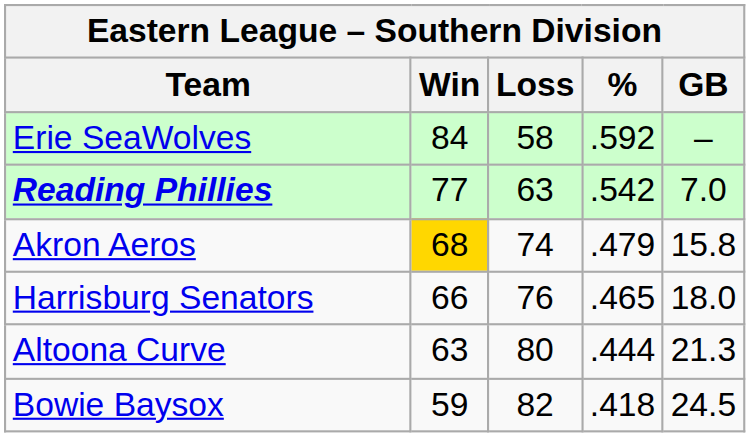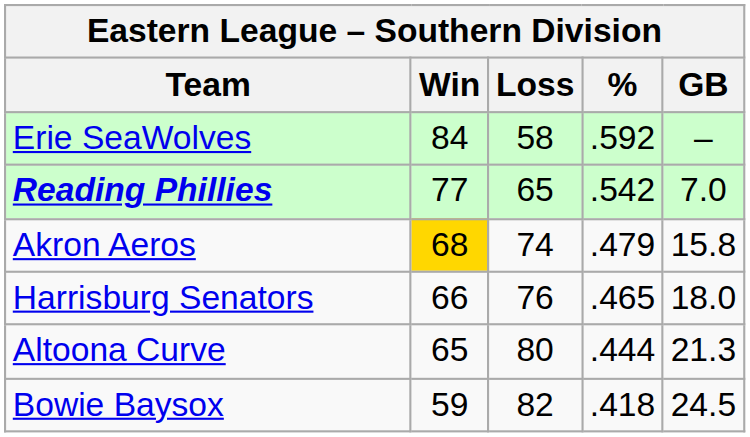 <table class="wikitable">
 <tr>
 <th colspan="5">Eastern League – Southern Division</th>
 </tr>
 <tr>
 <th width="55%">Team</th>
 <th>Win</th>
 <th>Loss</th>
 <th>%</th>
 <th>GB</th>
 </tr>
 <tr align=center bgcolor="#CCFFCC">
 <td align=left><a href='#'>Erie SeaWolves</a></td>
 <td>84</td>
 <td>58</td>
 <td>.592</td>
 <td>–</td>
 </tr>
 <tr align=center bgcolor="#CCFFCC">
 <td align=left><strong><em><a href='#'>Reading Phillies</a></em></strong></td>
 <td>77</td>
-<td>63</td>
+<td>65</td>
 <td>.542</td>
 <td>7.0</td>
 </tr>
 <tr align=center>
 <td align=left><a href='#'>Akron Aeros</a></td>
 <td style="background: gold;">68</td>
 <td>74</td>
 <td>.479</td>
 <td>15.8</td>
 </tr>
 <tr align=center>
 <td align=left><a href='#'>Harrisburg Senators</a></td>
 <td>66</td>
 <td>76</td>
 <td>.465</td>
 <td>18.0</td>
 </tr>
 <tr align=center>
 <td align=left><a href='#'>Altoona Curve</a></td>
-<td>63</td>
+<td>65</td>
 <td>80</td>
 <td>.444</td>
 <td>21.3</td>
 </tr>
 <tr align=center>
 <td align=left><a href='#'>Bowie Baysox</a></td>
 <td>59</td>
 <td>82</td>
 <td>.418</td>
 <td>24.5</td>
 </tr>
 </table>
